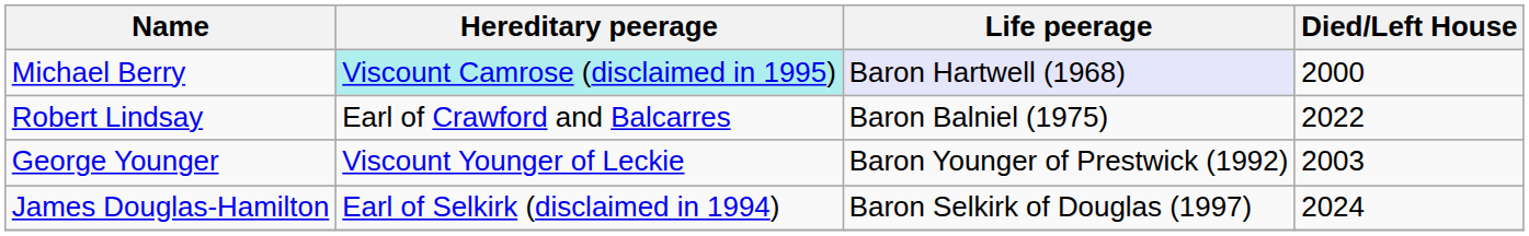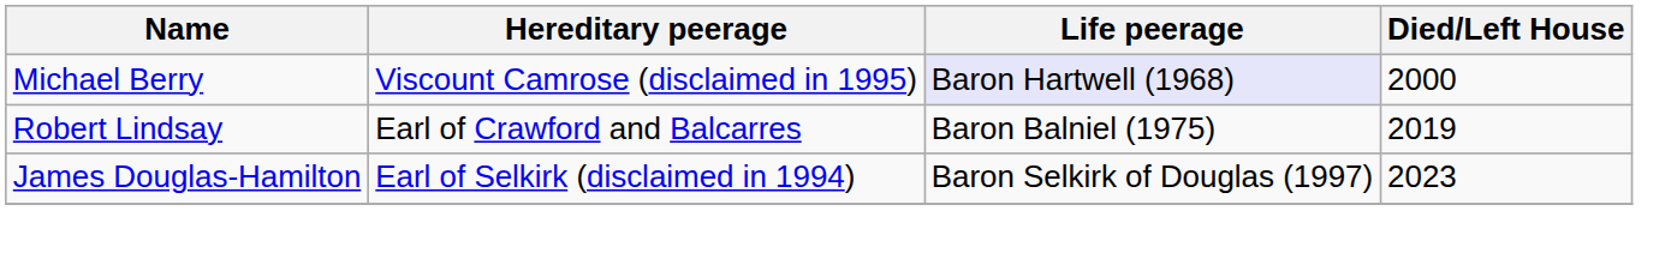 <table class="wikitable">
 <tr>
 <th>Name</th>
 <th>Hereditary peerage</th>
 <th>Life peerage</th>
 <th>Died/Left House</th>
 </tr>
 <tr>
 <td><a href='#'>Michael Berry</a></td>
-<td style="background: paleturquoise;"><a href='#'>Viscount Camrose</a> (<a href='#'>disclaimed in 1995</a>)</td>
+<td><a href='#'>Viscount Camrose</a> (<a href='#'>disclaimed in 1995</a>)</td>
 <td style="background: lavender;">Baron Hartwell (1968)</td>
 <td>2000</td>
 </tr>
 <tr>
 <td><a href='#'>Robert Lindsay</a></td>
 <td>Earl of <a href='#'>Crawford</a> and <a href='#'>Balcarres</a></td>
 <td>Baron Balniel (1975)</td>
-<td>2022</td>
-</tr>
-<tr>
-<td><a href='#'>George Younger</a></td>
-<td><a href='#'>Viscount Younger of Leckie</a></td>
-<td>Baron Younger of Prestwick (1992)</td>
-<td>2003</td>
+<td>2019</td>
 </tr>
 <tr>
 <td><a href='#'>James Douglas-Hamilton</a></td>
 <td><a href='#'>Earl of Selkirk</a> (<a href='#'>disclaimed in 1994</a>)</td>
 <td>Baron Selkirk of Douglas (1997)</td>
-<td>2024</td>
+<td>2023</td>
 </tr>
 <tr>
 </tr>
 </table>
